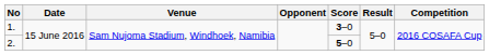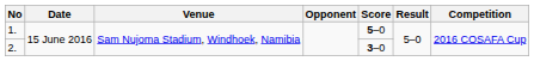 <table class="wikitable" style="font-size:85%;">
 <tr>
 <th>No</th>
 <th>Date</th>
 <th>Venue</th>
 <th>Opponent</th>
 <th>Score</th>
 <th>Result</th>
 <th>Competition</th>
 </tr>
 <tr>
 <td>1.</td>
 <td rowspan="2">15 June 2016</td>
 <td rowspan="2"><a href='#'>Sam Nujoma Stadium</a>, <a href='#'>Windhoek</a>, <a href='#'>Namibia</a></td>
 <td rowspan="2"></td>
-<td align=center><strong>3</strong>–0</td>
+<td align=center><strong>5</strong>–0</td>
 <td rowspan="2" align=center>5–0</td>
 <td rowspan="2"><a href='#'>2016 COSAFA Cup</a></td>
 </tr>
 <tr>
 <td>2.</td>
-<td align=center><strong>5</strong>–0</td>
+<td align=center><strong>3</strong>–0</td>
 </tr>
 </table>
